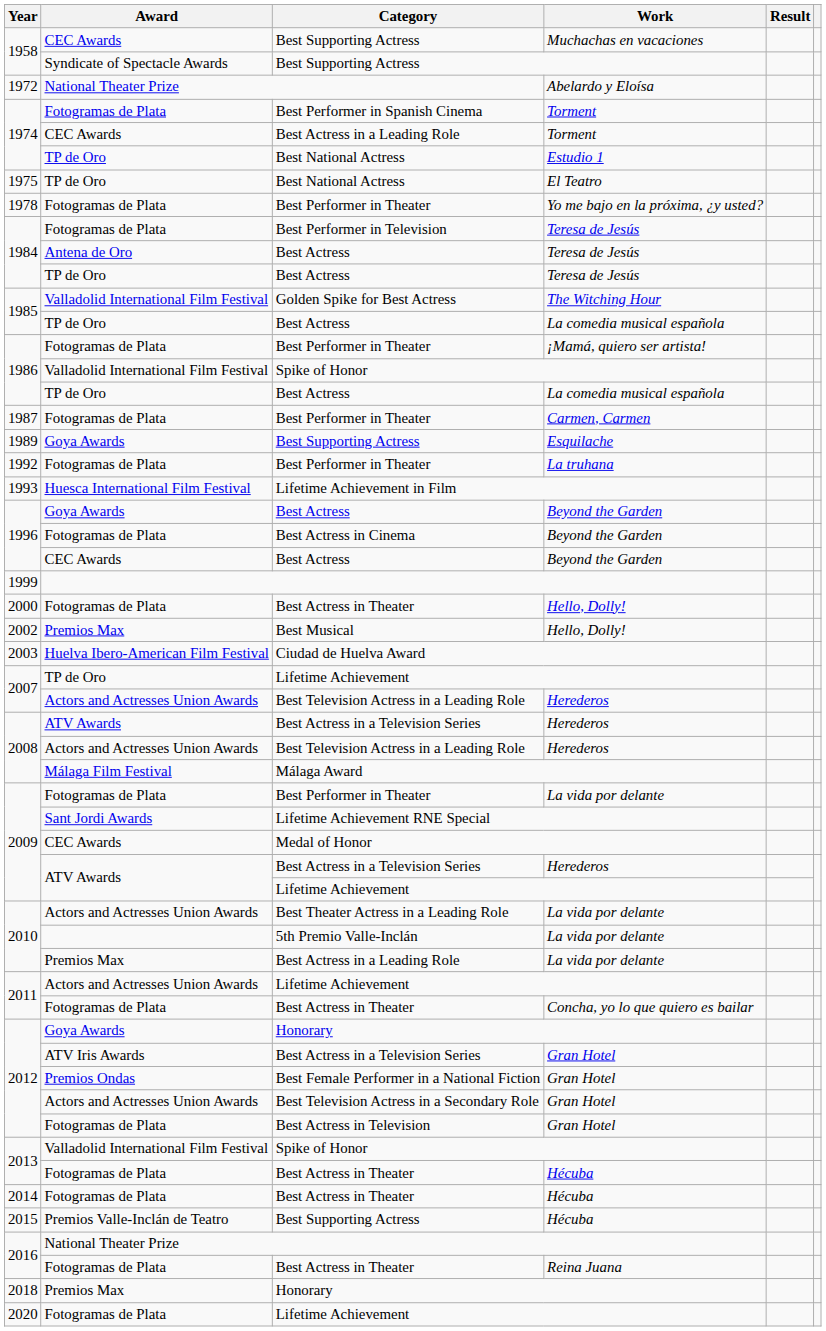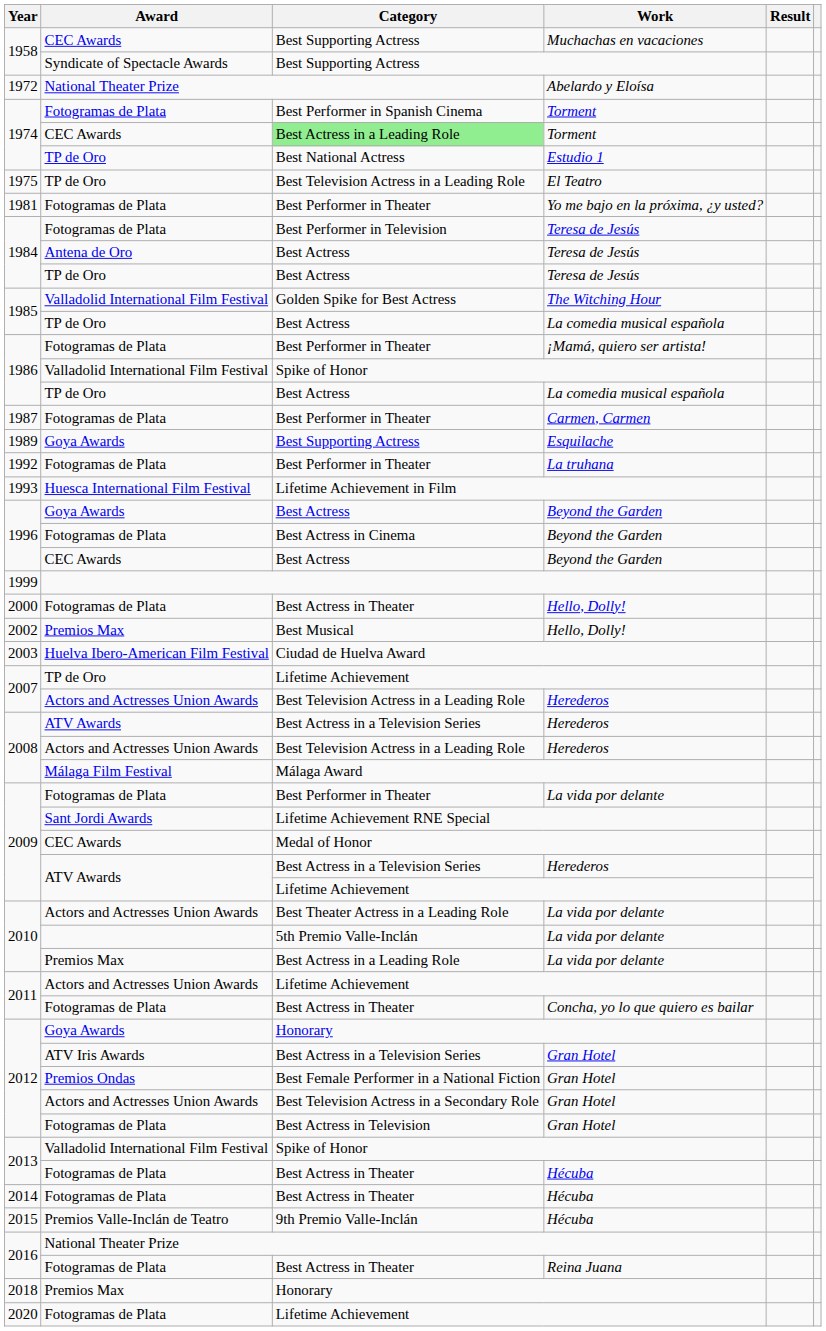 <table class = "wikitable sortable">
 <tr>
 <th>Year</th>
 <th>Award</th>
 <th>Category</th>
 <th>Work</th>
 <th>Result</th>
 <th class="unsortable"></th>
 </tr>
 <tr>
 <td rowspan=2>1958</td>
 <td><a href='#'>CEC Awards</a></td>
 <td>Best Supporting Actress</td>
 <td><em>Muchachas en vacaciones</em></td>
 <td></td>
 <td></td>
 </tr>
 <tr>
 <td>Syndicate of Spectacle Awards</td>
 <td colspan="2">Best Supporting Actress</td>
 <td></td>
 <td></td>
 </tr>
 <tr>
 <td>1972</td>
 <td colspan="2"><a href='#'>National Theater Prize</a></td>
 <td><em>Abelardo y Eloísa</em></td>
 <td></td>
 <td></td>
 </tr>
 <tr>
 <td rowspan=3>1974</td>
 <td><a href='#'>Fotogramas de Plata</a></td>
 <td>Best Performer in Spanish Cinema</td>
 <td><em><a href='#'>Torment</a></em></td>
 <td></td>
 <td></td>
 </tr>
 <tr>
 <td>CEC Awards</td>
-<td>Best Actress in a Leading Role</td>
+<td style="background: lightgreen;">Best Actress in a Leading Role</td>
 <td><em>Torment</em></td>
 <td></td>
 <td></td>
 </tr>
 <tr>
 <td><a href='#'>TP de Oro</a></td>
 <td>Best National Actress</td>
 <td><em><a href='#'>Estudio 1</a></em></td>
 <td></td>
 <td></td>
 </tr>
 <tr>
 <td>1975</td>
 <td>TP de Oro</td>
-<td>Best National Actress</td>
+<td>Best Television Actress in a Leading Role</td>
 <td><em>El Teatro</em></td>
 <td></td>
 <td></td>
 </tr>
 <tr>
-<td>1978</td>
+<td>1981</td>
 <td>Fotogramas de Plata</td>
 <td>Best Performer in Theater</td>
 <td><em>Yo me bajo en la próxima, ¿y usted?</em></td>
 <td></td>
 <td></td>
 </tr>
 <tr>
 <td rowspan=3>1984</td>
 <td>Fotogramas de Plata</td>
 <td>Best Performer in Television</td>
 <td><em><a href='#'>Teresa de Jesús</a></em></td>
 <td></td>
 <td></td>
 </tr>
 <tr>
 <td><a href='#'>Antena de Oro</a></td>
 <td>Best Actress</td>
 <td><em>Teresa de Jesús</em></td>
 <td></td>
 <td></td>
 </tr>
 <tr>
 <td>TP de Oro</td>
 <td>Best Actress</td>
 <td><em>Teresa de Jesús</em></td>
 <td></td>
 <td></td>
 </tr>
 <tr>
 <td rowspan=2>1985</td>
 <td><a href='#'>Valladolid International Film Festival</a></td>
 <td>Golden Spike for Best Actress</td>
 <td><em><a href='#'>The Witching Hour</a></em></td>
 <td></td>
 <td></td>
 </tr>
 <tr>
 <td>TP de Oro</td>
 <td>Best Actress</td>
 <td><em>La comedia musical española</em></td>
 <td></td>
 <td></td>
 </tr>
 <tr>
 <td rowspan=3>1986</td>
 <td>Fotogramas de Plata</td>
 <td>Best Performer in Theater</td>
 <td><em>¡Mamá, quiero ser artista!</em></td>
 <td></td>
 <td></td>
 </tr>
 <tr>
 <td>Valladolid International Film Festival</td>
 <td colspan="2">Spike of Honor</td>
 <td></td>
 <td></td>
 </tr>
 <tr>
 <td>TP de Oro</td>
 <td>Best Actress</td>
 <td><em>La comedia musical española</em></td>
 <td></td>
 <td></td>
 </tr>
 <tr>
 <td>1987</td>
 <td>Fotogramas de Plata</td>
 <td>Best Performer in Theater</td>
 <td><em><a href='#'>Carmen, Carmen</a></em></td>
 <td></td>
 <td></td>
 </tr>
 <tr>
 <td>1989</td>
 <td><a href='#'>Goya Awards</a></td>
 <td><a href='#'>Best Supporting Actress</a></td>
 <td><em><a href='#'>Esquilache</a></em></td>
 <td></td>
 <td></td>
 </tr>
 <tr>
 <td>1992</td>
 <td>Fotogramas de Plata</td>
 <td>Best Performer in Theater</td>
 <td><em><a href='#'>La truhana</a></em></td>
 <td></td>
 <td></td>
 </tr>
 <tr>
 <td>1993</td>
 <td><a href='#'>Huesca International Film Festival</a></td>
 <td colspan="2">Lifetime Achievement in Film</td>
 <td></td>
 <td></td>
 </tr>
 <tr>
 <td rowspan=3>1996</td>
 <td><a href='#'>Goya Awards</a></td>
 <td><a href='#'>Best Actress</a></td>
 <td><em><a href='#'>Beyond the Garden</a></em></td>
 <td></td>
 <td></td>
 </tr>
 <tr>
 <td>Fotogramas de Plata</td>
 <td>Best Actress in Cinema</td>
 <td><em>Beyond the Garden</em></td>
 <td></td>
 <td></td>
 </tr>
 <tr>
 <td>CEC Awards</td>
 <td>Best Actress</td>
 <td><em>Beyond the Garden</em></td>
 <td></td>
 <td></td>
 </tr>
 <tr>
 <td>1999</td>
 <td colspan="3"></td>
 <td></td>
 <td></td>
 </tr>
 <tr>
 <td>2000</td>
 <td>Fotogramas de Plata</td>
 <td>Best Actress in Theater</td>
 <td><em><a href='#'>Hello, Dolly!</a></em></td>
 <td></td>
 <td></td>
 </tr>
 <tr>
 <td>2002</td>
 <td><a href='#'>Premios Max</a></td>
 <td>Best Musical</td>
 <td><em>Hello, Dolly!</em></td>
 <td></td>
 <td></td>
 </tr>
 <tr>
 <td>2003</td>
 <td><a href='#'>Huelva Ibero-American Film Festival</a></td>
 <td colspan="2">Ciudad de Huelva Award</td>
 <td></td>
 <td></td>
 </tr>
 <tr>
 <td rowspan=2>2007</td>
 <td>TP de Oro</td>
 <td colspan="2">Lifetime Achievement</td>
 <td></td>
 <td></td>
 </tr>
 <tr>
 <td><a href='#'>Actors and Actresses Union Awards</a></td>
 <td>Best Television Actress in a Leading Role</td>
 <td><em><a href='#'>Herederos</a></em></td>
 <td></td>
 <td></td>
 </tr>
 <tr>
 <td rowspan=3>2008</td>
 <td><a href='#'>ATV Awards</a></td>
 <td>Best Actress in a Television Series</td>
 <td><em>Herederos</em></td>
 <td></td>
 <td></td>
 </tr>
 <tr>
 <td>Actors and Actresses Union Awards</td>
 <td>Best Television Actress in a Leading Role</td>
 <td><em>Herederos</em></td>
 <td></td>
 <td></td>
 </tr>
 <tr>
 <td><a href='#'>Málaga Film Festival</a></td>
 <td colspan="2">Málaga Award</td>
 <td></td>
 <td></td>
 </tr>
 <tr>
 <td rowspan=5>2009</td>
 <td>Fotogramas de Plata</td>
 <td>Best Performer in Theater</td>
 <td><em>La vida por delante</em></td>
 <td></td>
 <td></td>
 </tr>
 <tr>
 <td><a href='#'>Sant Jordi Awards</a></td>
 <td colspan="2">Lifetime Achievement RNE Special</td>
 <td></td>
 <td></td>
 </tr>
 <tr>
 <td>CEC Awards</td>
 <td colspan="2">Medal of Honor</td>
 <td></td>
 <td></td>
 </tr>
 <tr>
 <td rowspan=2>ATV Awards</td>
 <td>Best Actress in a Television Series</td>
 <td><em>Herederos</em></td>
 <td></td>
 <td rowspan=2></td>
 </tr>
 <tr>
 <td colspan="2">Lifetime Achievement</td>
 <td></td>
 </tr>
 <tr>
 <td rowspan=3>2010</td>
 <td>Actors and Actresses Union Awards</td>
 <td>Best Theater Actress in a Leading Role</td>
 <td><em>La vida por delante</em></td>
 <td></td>
 <td></td>
 </tr>
 <tr>
 <td></td>
 <td>5th Premio Valle-Inclán</td>
 <td><em>La vida por delante</em></td>
 <td></td>
 <td></td>
 </tr>
 <tr>
 <td>Premios Max</td>
 <td>Best Actress in a Leading Role</td>
 <td><em>La vida por delante</em></td>
 <td></td>
 <td></td>
 </tr>
 <tr>
 <td rowspan=2>2011</td>
 <td>Actors and Actresses Union Awards</td>
 <td colspan="2">Lifetime Achievement</td>
 <td></td>
 <td></td>
 </tr>
 <tr>
 <td>Fotogramas de Plata</td>
 <td>Best Actress in Theater</td>
 <td><em>Concha, yo lo que quiero es bailar</em></td>
 <td></td>
 <td></td>
 </tr>
 <tr>
 <td rowspan=5>2012</td>
 <td><a href='#'>Goya Awards</a></td>
 <td colspan="2"><a href='#'>Honorary</a></td>
 <td></td>
 <td></td>
 </tr>
 <tr>
 <td>ATV Iris Awards</td>
 <td>Best Actress in a Television Series</td>
 <td><em><a href='#'>Gran Hotel</a></em></td>
 <td></td>
 <td></td>
 </tr>
 <tr>
 <td><a href='#'>Premios Ondas</a></td>
 <td>Best Female Performer in a National Fiction</td>
 <td><em>Gran Hotel</em></td>
 <td></td>
 <td></td>
 </tr>
 <tr>
 <td>Actors and Actresses Union Awards</td>
 <td>Best Television Actress in a Secondary Role</td>
 <td><em>Gran Hotel</em></td>
 <td></td>
 <td></td>
 </tr>
 <tr>
 <td>Fotogramas de Plata</td>
 <td>Best Actress in Television</td>
 <td><em>Gran Hotel</em></td>
 <td></td>
 <td></td>
 </tr>
 <tr>
 <td rowspan=2>2013</td>
 <td>Valladolid International Film Festival</td>
 <td colspan="2">Spike of Honor</td>
 <td></td>
 <td></td>
 </tr>
 <tr>
 <td>Fotogramas de Plata</td>
 <td>Best Actress in Theater</td>
 <td><em><a href='#'>Hécuba</a></em></td>
 <td></td>
 <td></td>
 </tr>
 <tr>
 <td>2014</td>
 <td>Fotogramas de Plata</td>
 <td>Best Actress in Theater</td>
 <td><em>Hécuba</em></td>
 <td></td>
 <td></td>
 </tr>
 <tr>
 <td>2015</td>
 <td>Premios Valle-Inclán de Teatro</td>
-<td>Best Supporting Actress</td>
+<td>9th Premio Valle-Inclán</td>
 <td><em>Hécuba</em></td>
 <td></td>
 <td></td>
 </tr>
 <tr>
 <td rowspan=2>2016</td>
 <td colspan="3">National Theater Prize</td>
 <td></td>
 <td></td>
 </tr>
 <tr>
 <td>Fotogramas de Plata</td>
 <td>Best Actress in Theater</td>
 <td><em>Reina Juana</em></td>
 <td></td>
 <td></td>
 </tr>
 <tr>
 <td>2018</td>
 <td>Premios Max</td>
 <td colspan="2">Honorary</td>
 <td></td>
 <td></td>
 </tr>
 <tr>
 <td>2020</td>
 <td>Fotogramas de Plata</td>
 <td colspan="2">Lifetime Achievement</td>
 <td></td>
 <td></td>
 </tr>
 </table>
